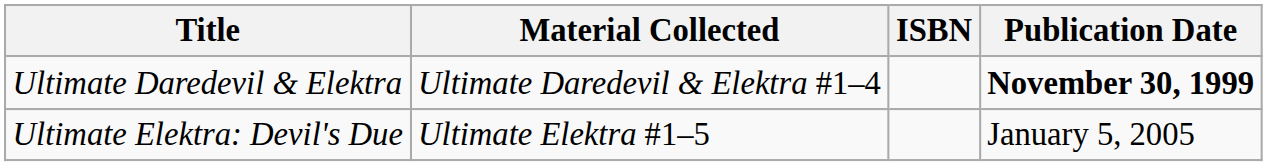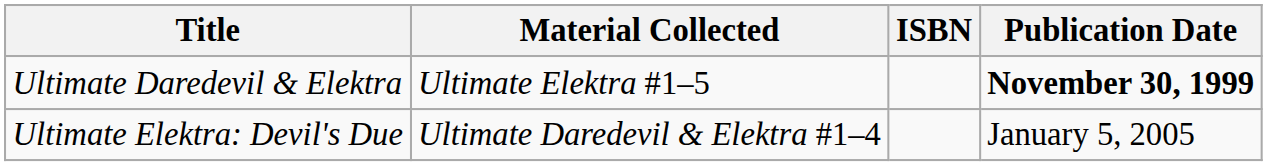 <table class="wikitable">
 <tr>
 <th>Title</th>
 <th>Material Collected</th>
 <th>ISBN</th>
 <th>Publication Date</th>
 </tr>
 <tr>
 <td><em>Ultimate Daredevil & Elektra</em></td>
-<td><em>Ultimate Daredevil & Elektra</em> #1–4</td>
+<td><em>Ultimate Elektra</em> #1–5</td>
 <td></td>
 <td><strong>November 30, 1999</strong></td>
 </tr>
 <tr>
 <td><em>Ultimate Elektra: Devil's Due</em></td>
-<td><em>Ultimate Elektra</em> #1–5</td>
+<td><em>Ultimate Daredevil & Elektra</em> #1–4</td>
 <td></td>
 <td>January 5, 2005</td>
 </tr>
 </table>
